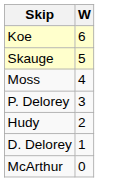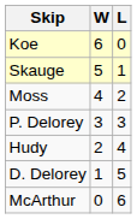 <table class="wikitable">
 <tr>
 <th>Skip</th>
 <th>W</th>
+<th>L</th>
 </tr>
 <tr bgcolor=#ffffcc>
 <td>Koe</td>
 <td>6</td>
+<td>0</td>
 </tr>
 <tr bgcolor=#ffffcc>
 <td>Skauge</td>
 <td>5</td>
+<td>1</td>
 </tr>
 <tr>
 <td>Moss</td>
 <td>4</td>
+<td>2</td>
 </tr>
 <tr>
 <td>P. Delorey</td>
+<td>3</td>
 <td>3</td>
 </tr>
 <tr>
 <td>Hudy</td>
 <td>2</td>
+<td>4</td>
 </tr>
 <tr>
 <td>D. Delorey</td>
 <td>1</td>
+<td>5</td>
 </tr>
 <tr>
 <td>McArthur</td>
 <td>0</td>
+<td>6</td>
 </tr>
 </table>
